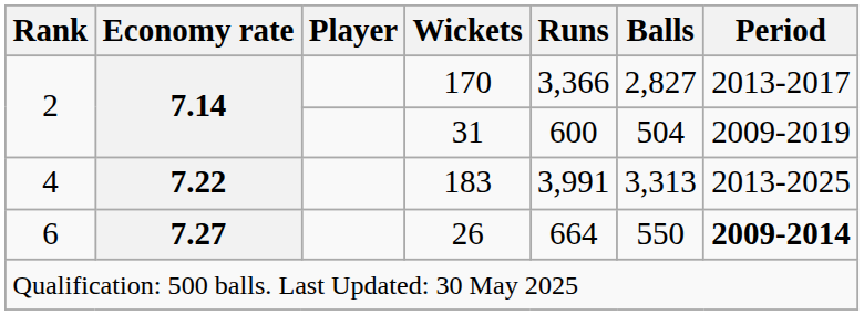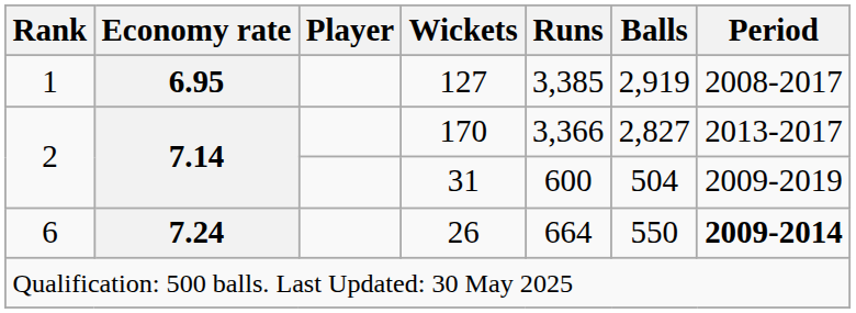 <table class="wikitable">
 <tr>
 <th>Rank</th>
 <th>Economy rate</th>
 <th>Player</th>
 <th>Wickets</th>
 <th>Runs</th>
 <th>Balls</th>
 <th>Period</th>
+</tr>
+<tr>
+<td align=center>1</td>
+<th scope=row style=text-align:center;>6.95</th>
+<td></td>
+<td align=center>127</td>
+<td align=center>3,385</td>
+<td align=center>2,919</td>
+<td>2008-2017</td>
 </tr>
 <tr>
 <td align=center rowspan=2>2</td>
 <th scope=row style=text-align:center; rowspan=2>7.14</th>
 <td></td>
 <td align=center>170</td>
 <td align=center>3,366</td>
 <td align=center>2,827</td>
 <td>2013-2017</td>
 </tr>
 <tr>
 <td></td>
 <td align=center>31</td>
 <td align=center>600</td>
 <td align=center>504</td>
 <td>2009-2019</td>
 </tr>
 <tr>
-<td align=center>4</td>
-<th scope=row style=text-align:center;>7.22</th>
-<td></td>
-<td align=center>183</td>
-<td align="center">3,991</td>
-<td align="center">3,313</td>
-<td>2013-2025</td>
-</tr>
-<tr>
 <td align=center>6</td>
-<th scope=row style=text-align:center;>7.27</th>
+<th scope=row style=text-align:center;>7.24</th>
 <td></td>
 <td align=center>26</td>
 <td align=center>664</td>
 <td align=center>550</td>
 <td><strong>2009-2014</strong></td>
 </tr>
 <tr class="sortbottom">
 <td colspan="7"><small>Qualification: 500 balls. Last Updated: 30 May 2025</small></td>
 </tr>
 </table>
